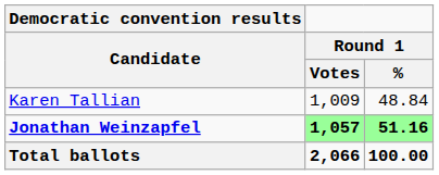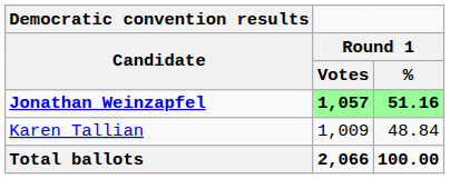 <table class="wikitable">
 <tr>
 <th>Democratic convention results</th>
 </tr>
 <tr>
 <th rowspan=2>Candidate</th>
 <th colspan=2>Round 1</th>
 </tr>
 <tr>
 <th>Votes</th>
 <th>%</th>
 </tr>
 <tr>
+<td><strong><a href='#'>Jonathan Weinzapfel</a></strong></td>
+<td style="text-align:right; background: #99FF99"><strong>1,057</strong></td>
+<td style="text-align:right; background: #99FF99"><strong>51.16</strong></td>
+</tr>
+<tr>
 <td><a href='#'>Karen Tallian</a></td>
 <td style="text-align:right;">1,009</td>
 <td style="text-align:right;">48.84</td>
-</tr>
-<tr>
-<td><strong><a href='#'>Jonathan Weinzapfel</a></strong></td>
-<td style="text-align:right; background: #99FF99"><strong>1,057</strong></td>
-<td style="text-align:right; background: #99FF99"><strong>51.16</strong></td>
 </tr>
 <tr>
 <th style="text-align:left;">Total ballots</th>
 <td style="text-align:right;"><strong>2,066</strong></td>
 <td style="text-align:right;"><strong>100.00</strong></td>
 </tr>
 </table>
